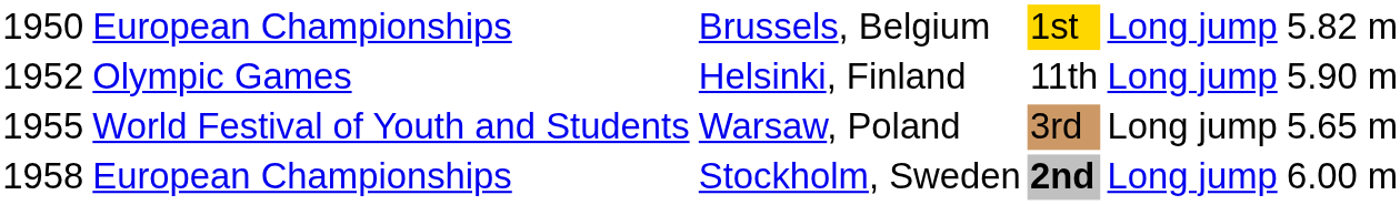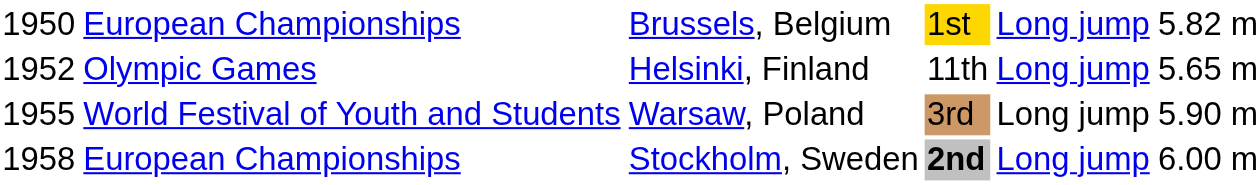 <table>
 <tr>
 <td>1950</td>
 <td><a href='#'>European Championships</a></td>
 <td><a href='#'>Brussels</a>, Belgium</td>
 <td bgcolor=gold>1st</td>
 <td><a href='#'>Long jump</a></td>
 <td>5.82 m</td>
 </tr>
 <tr>
 <td>1952</td>
 <td><a href='#'>Olympic Games</a></td>
 <td><a href='#'>Helsinki</a>, Finland</td>
 <td>11th</td>
 <td><a href='#'>Long jump</a></td>
-<td>5.90 m</td>
+<td>5.65 m</td>
 </tr>
 <tr>
 <td>1955</td>
 <td><a href='#'>World Festival of Youth and Students</a></td>
 <td><a href='#'>Warsaw</a>, Poland</td>
 <td bgcolor=cc9966>3rd</td>
 <td>Long jump</td>
-<td>5.65 m</td>
+<td>5.90 m</td>
 </tr>
 <tr>
 <td>1958</td>
 <td><a href='#'>European Championships</a></td>
 <td><a href='#'>Stockholm</a>, Sweden</td>
 <td bgcolor=silver><strong>2nd</strong></td>
 <td><a href='#'>Long jump</a></td>
 <td>6.00 m</td>
 </tr>
 </table>
